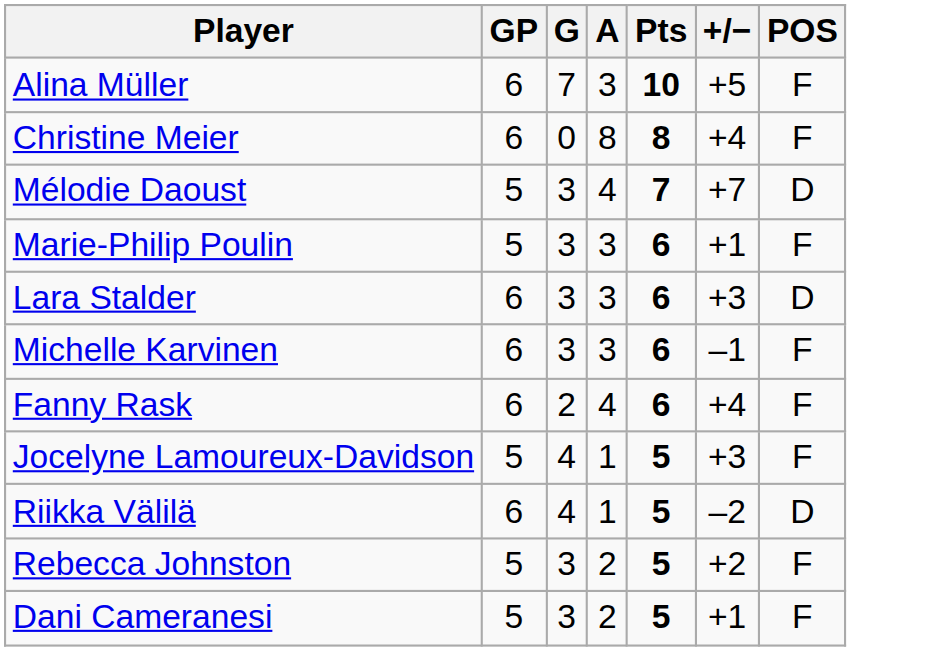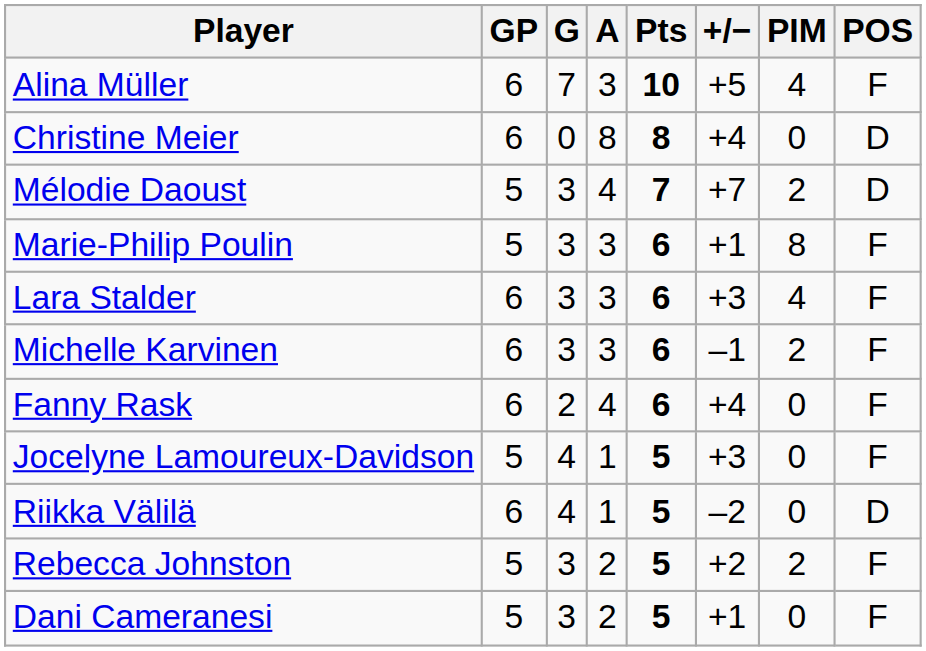 <table class="wikitable sortable" style="text-align:center;">
 <tr>
 <th>Player</th>
 <th>GP</th>
 <th>G</th>
 <th>A</th>
 <th>Pts</th>
 <th>+/−</th>
+<th>PIM</th>
 <th>POS</th>
 </tr>
 <tr>
 <td style="text-align:left;"> <a href='#'>Alina Müller</a></td>
 <td>6</td>
 <td>7</td>
 <td>3</td>
 <td><strong>10</strong></td>
 <td>+5</td>
+<td>4</td>
 <td>F</td>
 </tr>
 <tr>
 <td style="text-align:left;"> <a href='#'>Christine Meier</a></td>
 <td>6</td>
 <td>0</td>
 <td>8</td>
 <td><strong>8</strong></td>
 <td>+4</td>
-<td>F</td>
+<td>0</td>
+<td>D</td>
 </tr>
 <tr>
 <td style="text-align:left;"> <a href='#'>Mélodie Daoust</a></td>
 <td>5</td>
 <td>3</td>
 <td>4</td>
 <td><strong>7</strong></td>
 <td>+7</td>
+<td>2</td>
 <td>D</td>
 </tr>
 <tr>
 <td style="text-align:left;"> <a href='#'>Marie-Philip Poulin</a></td>
 <td>5</td>
 <td>3</td>
 <td>3</td>
 <td><strong>6</strong></td>
 <td>+1</td>
+<td>8</td>
 <td>F</td>
 </tr>
 <tr>
 <td style="text-align:left;"> <a href='#'>Lara Stalder</a></td>
 <td>6</td>
 <td>3</td>
 <td>3</td>
 <td><strong>6</strong></td>
 <td>+3</td>
-<td>D</td>
+<td>4</td>
+<td>F</td>
 </tr>
 <tr>
 <td style="text-align:left;"> <a href='#'>Michelle Karvinen</a></td>
 <td>6</td>
 <td>3</td>
 <td>3</td>
 <td><strong>6</strong></td>
 <td>–1</td>
+<td>2</td>
 <td>F</td>
 </tr>
 <tr>
 <td style="text-align:left;"> <a href='#'>Fanny Rask</a></td>
 <td>6</td>
 <td>2</td>
 <td>4</td>
 <td><strong>6</strong></td>
 <td>+4</td>
+<td>0</td>
 <td>F</td>
 </tr>
 <tr>
 <td style="text-align:left;"> <a href='#'>Jocelyne Lamoureux-Davidson</a></td>
 <td>5</td>
 <td>4</td>
 <td>1</td>
 <td><strong>5</strong></td>
 <td>+3</td>
+<td>0</td>
 <td>F</td>
 </tr>
 <tr>
 <td style="text-align:left;"> <a href='#'>Riikka Välilä</a></td>
 <td>6</td>
 <td>4</td>
 <td>1</td>
 <td><strong>5</strong></td>
 <td>–2</td>
+<td>0</td>
 <td>D</td>
 </tr>
 <tr>
 <td style="text-align:left;"> <a href='#'>Rebecca Johnston</a></td>
 <td>5</td>
 <td>3</td>
 <td>2</td>
 <td><strong>5</strong></td>
 <td>+2</td>
+<td>2</td>
 <td>F</td>
 </tr>
 <tr>
 <td style="text-align:left;"> <a href='#'>Dani Cameranesi</a></td>
 <td>5</td>
 <td>3</td>
 <td>2</td>
 <td><strong>5</strong></td>
 <td>+1</td>
+<td>0</td>
 <td>F</td>
 </tr>
 </table>
